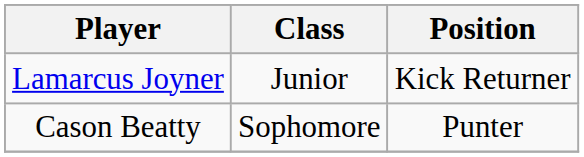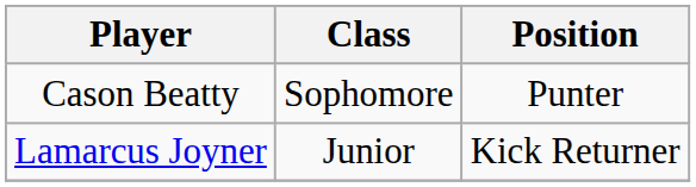 <table class="wikitable" style="text-align: center;">
 <tr>
 <th>Player</th>
 <th>Class</th>
 <th>Position</th>
 </tr>
 <tr>
+<td>Cason Beatty</td>
+<td>Sophomore</td>
+<td>Punter</td>
+</tr>
+<tr>
 <td><a href='#'>Lamarcus Joyner</a></td>
 <td>Junior</td>
 <td>Kick Returner</td>
 </tr>
 <tr>
-<td>Cason Beatty</td>
-<td>Sophomore</td>
-<td>Punter</td>
-</tr>
-<tr>
 </tr>
 </table>
